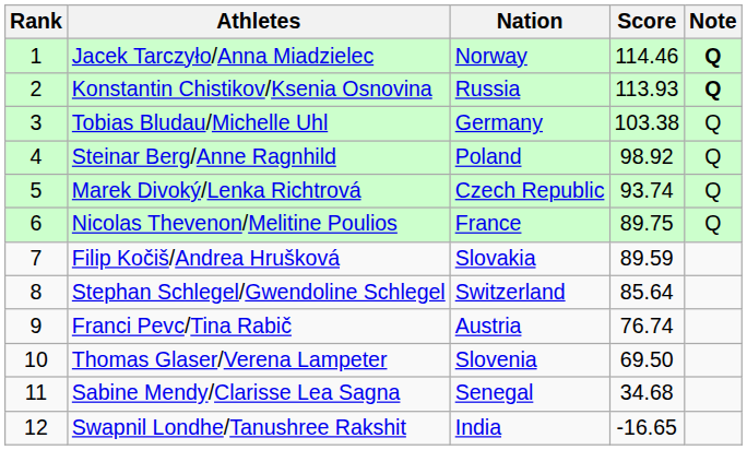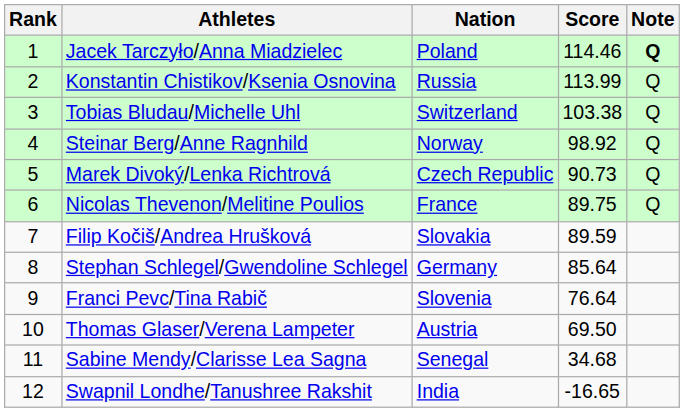 <table class="wikitable sortable" style="text-align:center">
 <tr>
 <th>Rank</th>
 <th>Athletes</th>
 <th>Nation</th>
 <th>Score</th>
 <th>Note</th>
 </tr>
 <tr bgcolor=ccffcc>
 <td>1</td>
 <td align=left><a href='#'>Jacek Tarczyło</a>/<a href='#'>Anna Miadzielec</a></td>
-<td align=left> <a href='#'>Norway</a></td>
+<td align=left> <a href='#'>Poland</a></td>
 <td>114.46</td>
 <td><strong>Q</strong></td>
 </tr>
 <tr bgcolor=ccffcc>
 <td>2</td>
 <td align=left><a href='#'>Konstantin Chistikov</a>/<a href='#'>Ksenia Osnovina</a></td>
 <td align=left> <a href='#'>Russia</a></td>
-<td>113.93</td>
-<td><strong>Q</strong></td>
+<td>113.99</td>
+<td>Q</td>
 </tr>
 <tr bgcolor=ccffcc>
 <td>3</td>
 <td align=left><a href='#'>Tobias Bludau</a>/<a href='#'>Michelle Uhl</a></td>
-<td align=left> <a href='#'>Germany</a></td>
+<td align=left> <a href='#'>Switzerland</a></td>
 <td>103.38</td>
 <td>Q</td>
 </tr>
 <tr bgcolor=ccffcc>
 <td>4</td>
 <td align=left><a href='#'>Steinar Berg</a>/<a href='#'>Anne Ragnhild</a></td>
-<td align=left> <a href='#'>Poland</a></td>
+<td align=left> <a href='#'>Norway</a></td>
 <td>98.92</td>
 <td>Q</td>
 </tr>
 <tr bgcolor=ccffcc>
 <td>5</td>
 <td align=left><a href='#'>Marek Divoký</a>/<a href='#'>Lenka Richtrová</a></td>
 <td align=left> <a href='#'>Czech Republic</a></td>
-<td>93.74</td>
+<td>90.73</td>
 <td>Q</td>
 </tr>
 <tr bgcolor=ccffcc>
 <td>6</td>
 <td align=left><a href='#'>Nicolas Thevenon</a>/<a href='#'>Melitine Poulios</a></td>
 <td align=left> <a href='#'>France</a></td>
 <td>89.75</td>
 <td>Q</td>
 </tr>
 <tr>
 <td>7</td>
 <td align=left><a href='#'>Filip Kočiš</a>/<a href='#'>Andrea Hrušková</a></td>
 <td align=left> <a href='#'>Slovakia</a></td>
 <td>89.59</td>
 <td></td>
 </tr>
 <tr>
 <td>8</td>
 <td align=left><a href='#'>Stephan Schlegel</a>/<a href='#'>Gwendoline Schlegel</a></td>
-<td align=left> <a href='#'>Switzerland</a></td>
+<td align=left> <a href='#'>Germany</a></td>
 <td>85.64</td>
 <td></td>
 </tr>
 <tr>
 <td>9</td>
 <td align=left><a href='#'>Franci Pevc</a>/<a href='#'>Tina Rabič</a></td>
-<td align=left> <a href='#'>Austria</a></td>
-<td>76.74</td>
+<td align=left> <a href='#'>Slovenia</a></td>
+<td>76.64</td>
 <td></td>
 </tr>
 <tr>
 <td>10</td>
 <td align=left><a href='#'>Thomas Glaser</a>/<a href='#'>Verena Lampeter</a></td>
-<td align=left> <a href='#'>Slovenia</a></td>
+<td align=left> <a href='#'>Austria</a></td>
 <td>69.50</td>
 <td></td>
 </tr>
 <tr>
 <td>11</td>
 <td align=left><a href='#'>Sabine Mendy</a>/<a href='#'>Clarisse Lea Sagna</a></td>
 <td align=left> <a href='#'>Senegal</a></td>
 <td>34.68</td>
 <td></td>
 </tr>
 <tr>
 <td>12</td>
 <td align=left><a href='#'>Swapnil Londhe</a>/<a href='#'>Tanushree Rakshit</a></td>
 <td align=left> <a href='#'>India</a></td>
 <td>-16.65</td>
 <td></td>
 </tr>
 </table>
